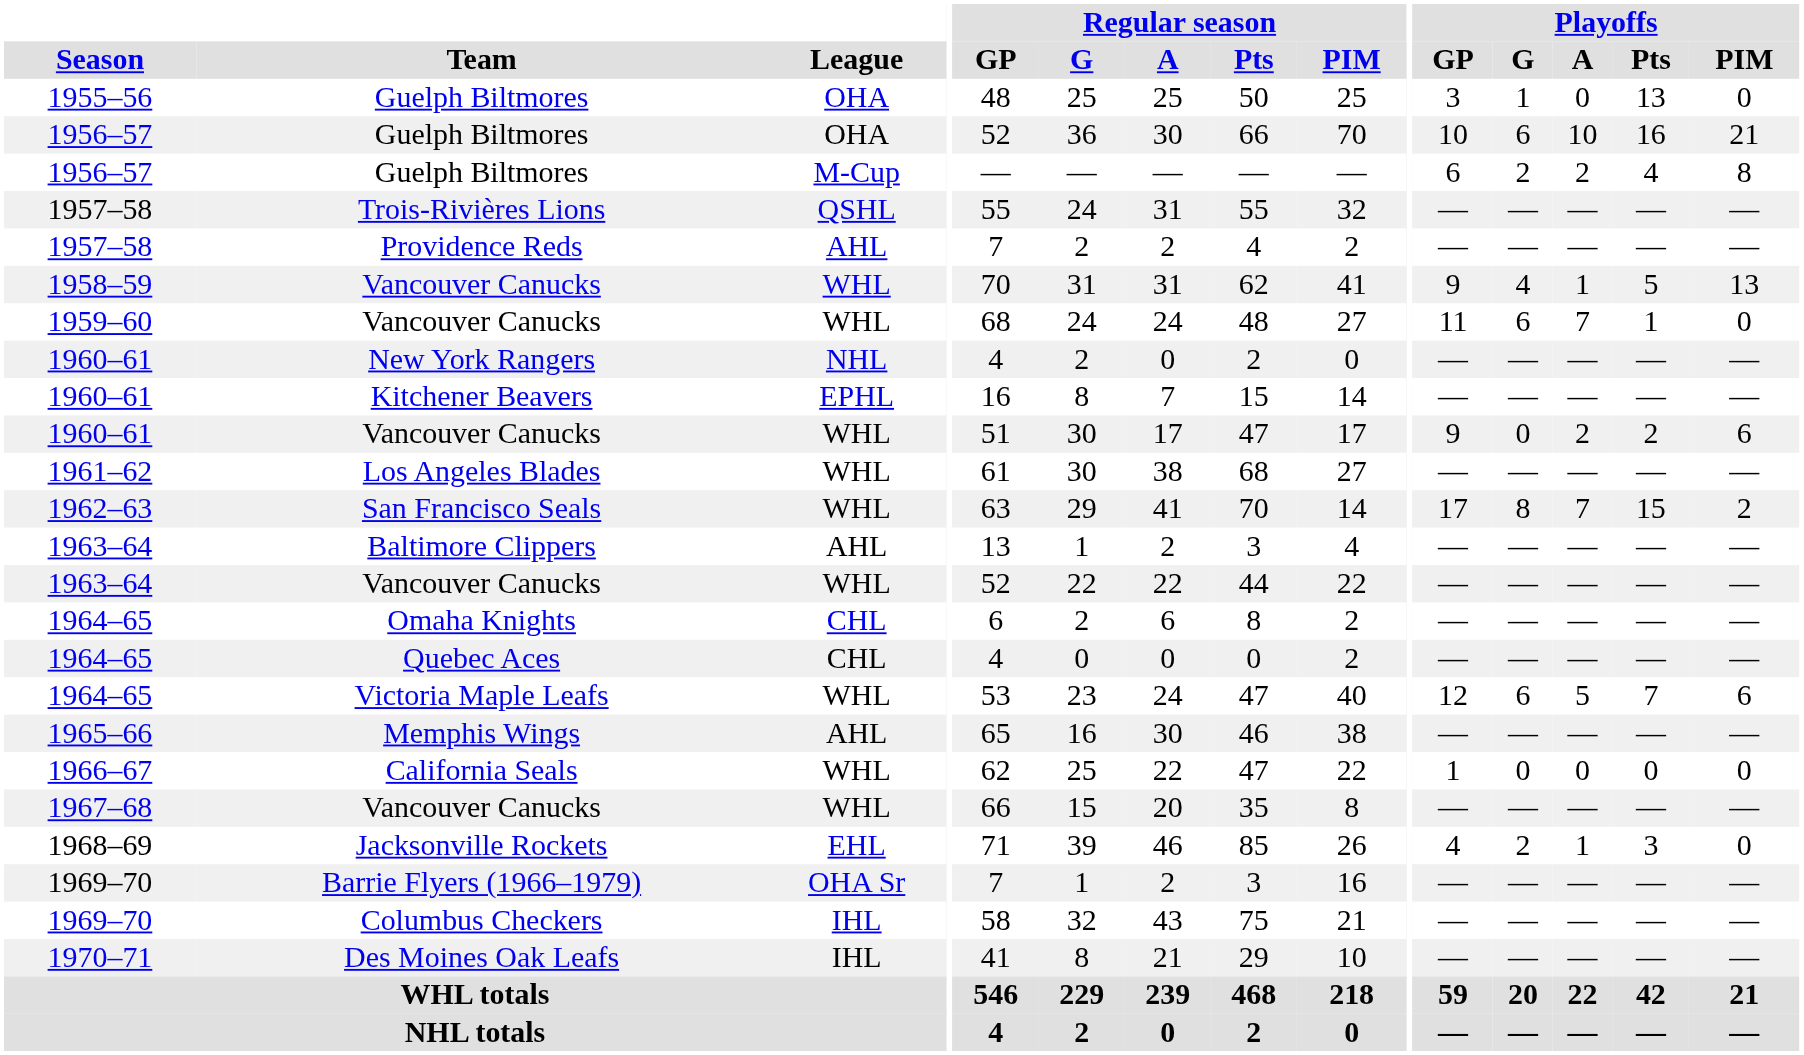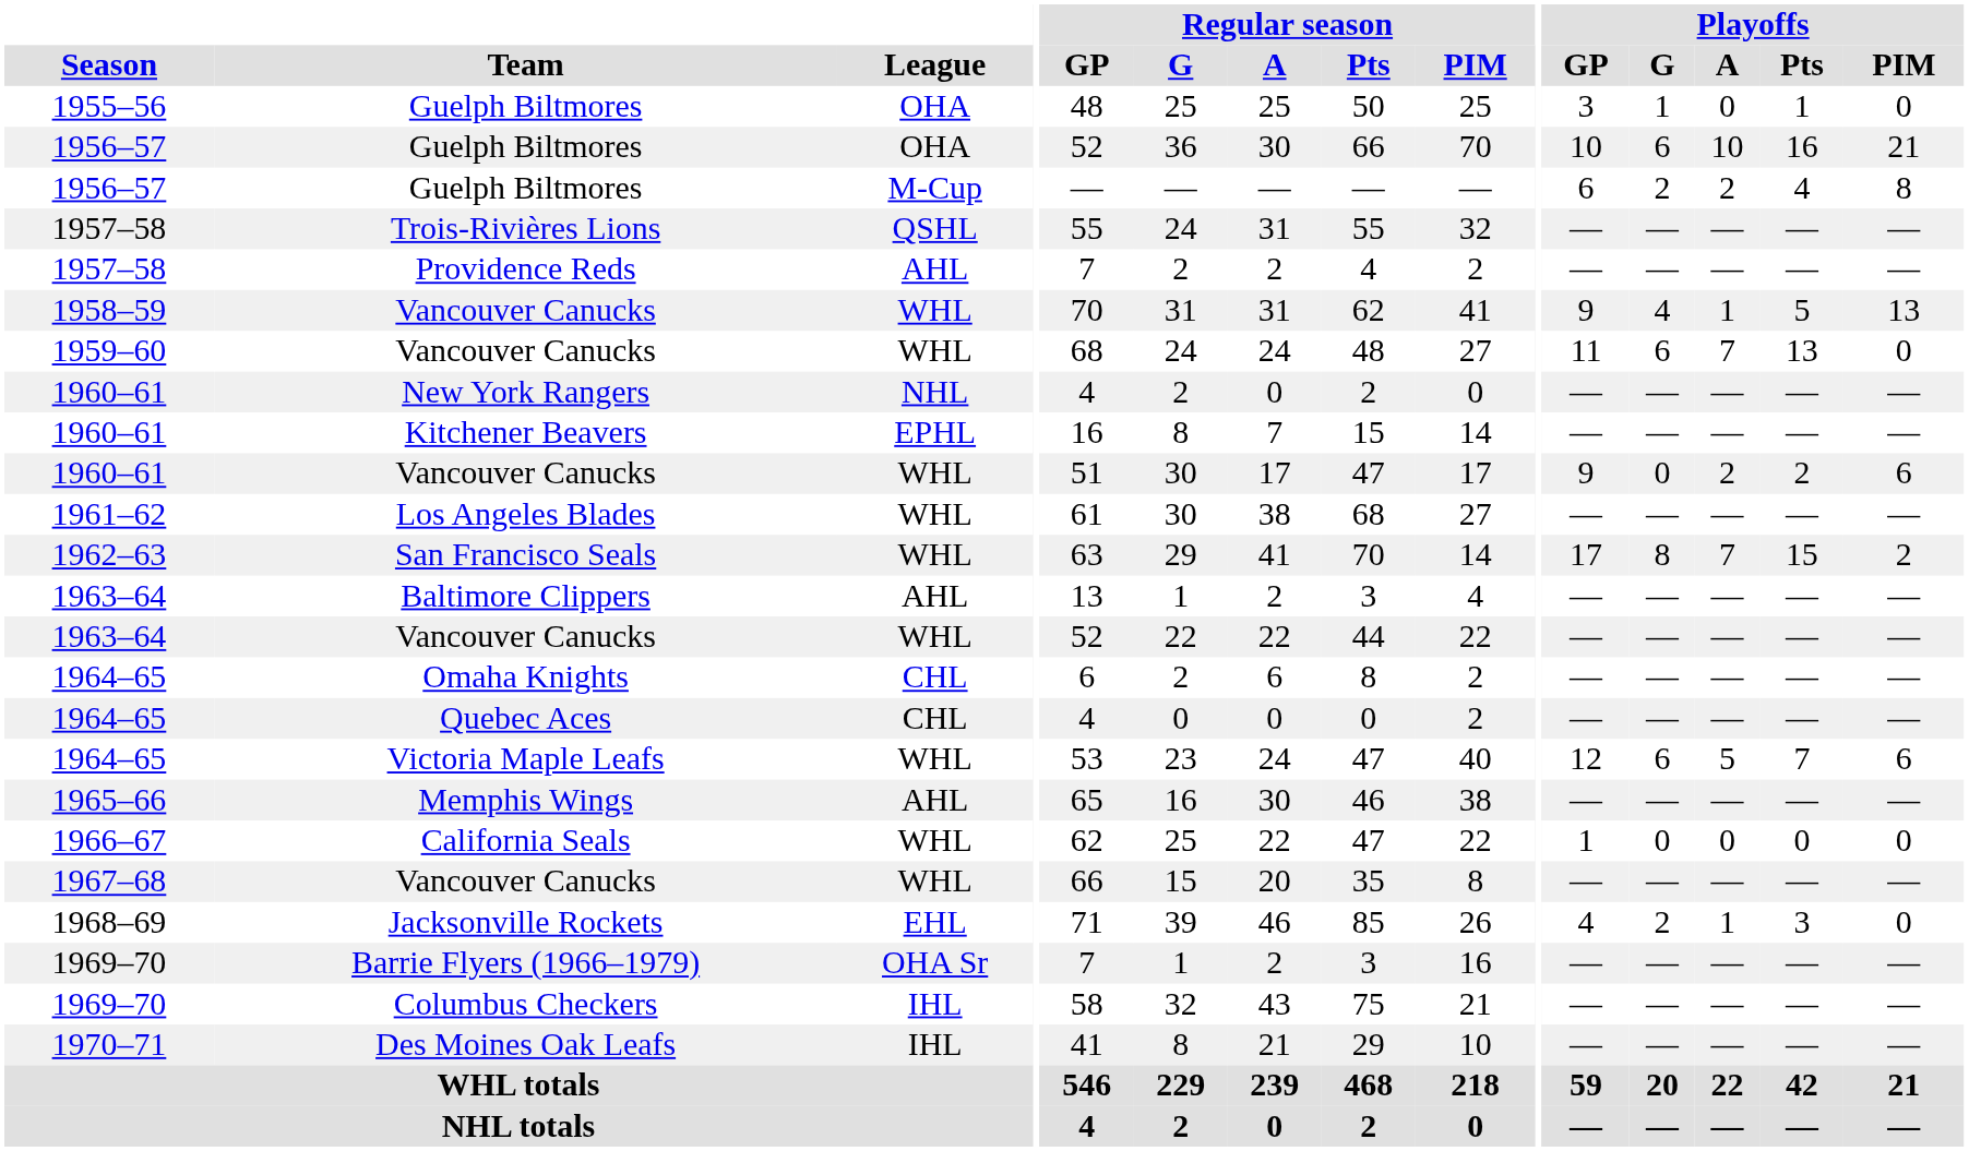 <table border="0" cellpadding="1" cellspacing="0" style="text-align:center; width:60em">
 <tr bgcolor="#e0e0e0">
 <th colspan="3" bgcolor="#ffffff"></th>
 <th rowspan="100" bgcolor="#ffffff"></th>
 <th colspan="5"><a href='#'>Regular season</a></th>
 <th rowspan="100" bgcolor="#ffffff"></th>
 <th colspan="5"><a href='#'>Playoffs</a></th>
 </tr>
 <tr bgcolor="#e0e0e0">
 <th><a href='#'>Season</a></th>
 <th>Team</th>
 <th>League</th>
 <th>GP</th>
 <th><a href='#'>G</a></th>
 <th><a href='#'>A</a></th>
 <th><a href='#'>Pts</a></th>
 <th><a href='#'>PIM</a></th>
 <th>GP</th>
 <th>G</th>
 <th>A</th>
 <th>Pts</th>
 <th>PIM</th>
 </tr>
 <tr>
 <td><a href='#'>1955–56</a></td>
 <td><a href='#'>Guelph Biltmores</a></td>
 <td><a href='#'>OHA</a></td>
 <td>48</td>
 <td>25</td>
 <td>25</td>
 <td>50</td>
 <td>25</td>
 <td>3</td>
 <td>1</td>
 <td>0</td>
-<td>13</td>
+<td>1</td>
 <td>0</td>
 </tr>
 <tr bgcolor="#f0f0f0">
 <td><a href='#'>1956–57</a></td>
 <td>Guelph Biltmores</td>
 <td>OHA</td>
 <td>52</td>
 <td>36</td>
 <td>30</td>
 <td>66</td>
 <td>70</td>
 <td>10</td>
 <td>6</td>
 <td>10</td>
 <td>16</td>
 <td>21</td>
 </tr>
 <tr>
 <td><a href='#'>1956–57</a></td>
 <td>Guelph Biltmores</td>
 <td><a href='#'>M-Cup</a></td>
 <td>—</td>
 <td>—</td>
 <td>—</td>
 <td>—</td>
 <td>—</td>
 <td>6</td>
 <td>2</td>
 <td>2</td>
 <td>4</td>
 <td>8</td>
 </tr>
 <tr bgcolor="#f0f0f0">
 <td>1957–58</td>
 <td><a href='#'>Trois-Rivières Lions</a></td>
 <td><a href='#'>QSHL</a></td>
 <td>55</td>
 <td>24</td>
 <td>31</td>
 <td>55</td>
 <td>32</td>
 <td>—</td>
 <td>—</td>
 <td>—</td>
 <td>—</td>
 <td>—</td>
 </tr>
 <tr>
 <td><a href='#'>1957–58</a></td>
 <td><a href='#'>Providence Reds</a></td>
 <td><a href='#'>AHL</a></td>
 <td>7</td>
 <td>2</td>
 <td>2</td>
 <td>4</td>
 <td>2</td>
 <td>—</td>
 <td>—</td>
 <td>—</td>
 <td>—</td>
 <td>—</td>
 </tr>
 <tr bgcolor="#f0f0f0">
 <td><a href='#'>1958–59</a></td>
 <td><a href='#'>Vancouver Canucks</a></td>
 <td><a href='#'>WHL</a></td>
 <td>70</td>
 <td>31</td>
 <td>31</td>
 <td>62</td>
 <td>41</td>
 <td>9</td>
 <td>4</td>
 <td>1</td>
 <td>5</td>
 <td>13</td>
 </tr>
 <tr>
 <td><a href='#'>1959–60</a></td>
 <td>Vancouver Canucks</td>
 <td>WHL</td>
 <td>68</td>
 <td>24</td>
 <td>24</td>
 <td>48</td>
 <td>27</td>
 <td>11</td>
 <td>6</td>
 <td>7</td>
-<td>1</td>
+<td>13</td>
 <td>0</td>
 </tr>
 <tr bgcolor="#f0f0f0">
 <td><a href='#'>1960–61</a></td>
 <td><a href='#'>New York Rangers</a></td>
 <td><a href='#'>NHL</a></td>
 <td>4</td>
 <td>2</td>
 <td>0</td>
 <td>2</td>
 <td>0</td>
 <td>—</td>
 <td>—</td>
 <td>—</td>
 <td>—</td>
 <td>—</td>
 </tr>
 <tr>
 <td><a href='#'>1960–61</a></td>
 <td><a href='#'>Kitchener Beavers</a></td>
 <td><a href='#'>EPHL</a></td>
 <td>16</td>
 <td>8</td>
 <td>7</td>
 <td>15</td>
 <td>14</td>
 <td>—</td>
 <td>—</td>
 <td>—</td>
 <td>—</td>
 <td>—</td>
 </tr>
 <tr bgcolor="#f0f0f0">
 <td><a href='#'>1960–61</a></td>
 <td>Vancouver Canucks</td>
 <td>WHL</td>
 <td>51</td>
 <td>30</td>
 <td>17</td>
 <td>47</td>
 <td>17</td>
 <td>9</td>
 <td>0</td>
 <td>2</td>
 <td>2</td>
 <td>6</td>
 </tr>
 <tr>
 <td><a href='#'>1961–62</a></td>
 <td><a href='#'>Los Angeles Blades</a></td>
 <td>WHL</td>
 <td>61</td>
 <td>30</td>
 <td>38</td>
 <td>68</td>
 <td>27</td>
 <td>—</td>
 <td>—</td>
 <td>—</td>
 <td>—</td>
 <td>—</td>
 </tr>
 <tr bgcolor="#f0f0f0">
 <td><a href='#'>1962–63</a></td>
 <td><a href='#'>San Francisco Seals</a></td>
 <td>WHL</td>
 <td>63</td>
 <td>29</td>
 <td>41</td>
 <td>70</td>
 <td>14</td>
 <td>17</td>
 <td>8</td>
 <td>7</td>
 <td>15</td>
 <td>2</td>
 </tr>
 <tr>
 <td><a href='#'>1963–64</a></td>
 <td><a href='#'>Baltimore Clippers</a></td>
 <td>AHL</td>
 <td>13</td>
 <td>1</td>
 <td>2</td>
 <td>3</td>
 <td>4</td>
 <td>—</td>
 <td>—</td>
 <td>—</td>
 <td>—</td>
 <td>—</td>
 </tr>
 <tr bgcolor="#f0f0f0">
 <td><a href='#'>1963–64</a></td>
 <td>Vancouver Canucks</td>
 <td>WHL</td>
 <td>52</td>
 <td>22</td>
 <td>22</td>
 <td>44</td>
 <td>22</td>
 <td>—</td>
 <td>—</td>
 <td>—</td>
 <td>—</td>
 <td>—</td>
 </tr>
 <tr>
 <td><a href='#'>1964–65</a></td>
 <td><a href='#'>Omaha Knights</a></td>
 <td><a href='#'>CHL</a></td>
 <td>6</td>
 <td>2</td>
 <td>6</td>
 <td>8</td>
 <td>2</td>
 <td>—</td>
 <td>—</td>
 <td>—</td>
 <td>—</td>
 <td>—</td>
 </tr>
 <tr bgcolor="#f0f0f0">
 <td><a href='#'>1964–65</a></td>
 <td><a href='#'>Quebec Aces</a></td>
 <td>CHL</td>
 <td>4</td>
 <td>0</td>
 <td>0</td>
 <td>0</td>
 <td>2</td>
 <td>—</td>
 <td>—</td>
 <td>—</td>
 <td>—</td>
 <td>—</td>
 </tr>
 <tr>
 <td><a href='#'>1964–65</a></td>
 <td><a href='#'>Victoria Maple Leafs</a></td>
 <td>WHL</td>
 <td>53</td>
 <td>23</td>
 <td>24</td>
 <td>47</td>
 <td>40</td>
 <td>12</td>
 <td>6</td>
 <td>5</td>
 <td>7</td>
 <td>6</td>
 </tr>
 <tr bgcolor="#f0f0f0">
 <td><a href='#'>1965–66</a></td>
 <td><a href='#'>Memphis Wings</a></td>
 <td>AHL</td>
 <td>65</td>
 <td>16</td>
 <td>30</td>
 <td>46</td>
 <td>38</td>
 <td>—</td>
 <td>—</td>
 <td>—</td>
 <td>—</td>
 <td>—</td>
 </tr>
 <tr>
 <td><a href='#'>1966–67</a></td>
 <td><a href='#'>California Seals</a></td>
 <td>WHL</td>
 <td>62</td>
 <td>25</td>
 <td>22</td>
 <td>47</td>
 <td>22</td>
 <td>1</td>
 <td>0</td>
 <td>0</td>
 <td>0</td>
 <td>0</td>
 </tr>
 <tr bgcolor="#f0f0f0">
 <td><a href='#'>1967–68</a></td>
 <td>Vancouver Canucks</td>
 <td>WHL</td>
 <td>66</td>
 <td>15</td>
 <td>20</td>
 <td>35</td>
 <td>8</td>
 <td>—</td>
 <td>—</td>
 <td>—</td>
 <td>—</td>
 <td>—</td>
 </tr>
 <tr>
 <td>1968–69</td>
 <td><a href='#'>Jacksonville Rockets</a></td>
 <td><a href='#'>EHL</a></td>
 <td>71</td>
 <td>39</td>
 <td>46</td>
 <td>85</td>
 <td>26</td>
 <td>4</td>
 <td>2</td>
 <td>1</td>
 <td>3</td>
 <td>0</td>
 </tr>
 <tr bgcolor="#f0f0f0">
 <td>1969–70</td>
 <td><a href='#'>Barrie Flyers (1966–1979)</a></td>
 <td><a href='#'>OHA Sr</a></td>
 <td>7</td>
 <td>1</td>
 <td>2</td>
 <td>3</td>
 <td>16</td>
 <td>—</td>
 <td>—</td>
 <td>—</td>
 <td>—</td>
 <td>—</td>
 </tr>
 <tr>
 <td><a href='#'>1969–70</a></td>
 <td><a href='#'>Columbus Checkers</a></td>
 <td><a href='#'>IHL</a></td>
 <td>58</td>
 <td>32</td>
 <td>43</td>
 <td>75</td>
 <td>21</td>
 <td>—</td>
 <td>—</td>
 <td>—</td>
 <td>—</td>
 <td>—</td>
 </tr>
 <tr bgcolor="#f0f0f0">
 <td><a href='#'>1970–71</a></td>
 <td><a href='#'>Des Moines Oak Leafs</a></td>
 <td>IHL</td>
 <td>41</td>
 <td>8</td>
 <td>21</td>
 <td>29</td>
 <td>10</td>
 <td>—</td>
 <td>—</td>
 <td>—</td>
 <td>—</td>
 <td>—</td>
 </tr>
 <tr bgcolor="#e0e0e0">
 <th colspan="3">WHL totals</th>
 <th>546</th>
 <th>229</th>
 <th>239</th>
 <th>468</th>
 <th>218</th>
 <th>59</th>
 <th>20</th>
 <th>22</th>
 <th>42</th>
 <th>21</th>
 </tr>
 <tr bgcolor="#e0e0e0">
 <th colspan="3">NHL totals</th>
 <th>4</th>
 <th>2</th>
 <th>0</th>
 <th>2</th>
 <th>0</th>
 <th>—</th>
 <th>—</th>
 <th>—</th>
 <th>—</th>
 <th>—</th>
 </tr>
 </table>
